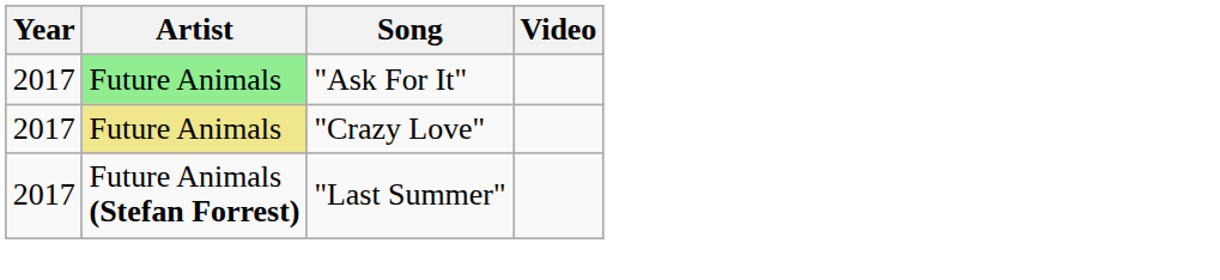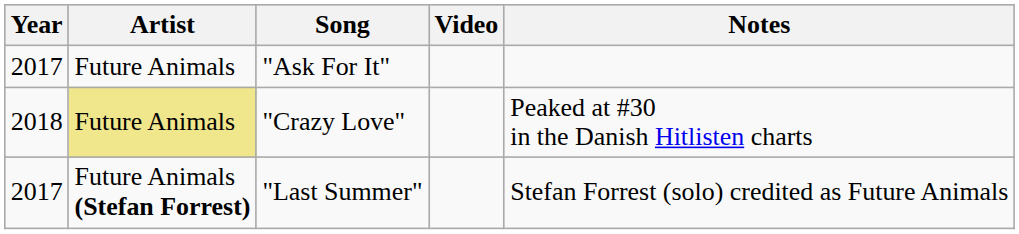 <table class="wikitable">
 <tr>
 <th>Year</th>
 <th>Artist</th>
 <th>Song</th>
 <th>Video</th>
+<th>Notes</th>
 </tr>
 <tr>
 <td>2017</td>
-<td style="background: lightgreen;">Future Animals</td>
+<td>Future Animals</td>
 <td>"Ask For It"</td>
 <td><small></small></td>
+<td></td>
 </tr>
 <tr>
-<td>2017</td>
+<td>2018</td>
 <td style="background: khaki;">Future Animals</td>
 <td>"Crazy Love"</td>
 <td><small></small></td>
+<td>Peaked at #30 <br>in the Danish <a href='#'>Hitlisten</a> charts</td>
 </tr>
 <tr>
 <td>2017</td>
 <td>Future Animals <br><strong>(Stefan Forrest)</strong></td>
 <td>"Last Summer"</td>
 <td></td>
+<td>Stefan Forrest (solo) credited as Future Animals</td>
 </tr>
 </table>
